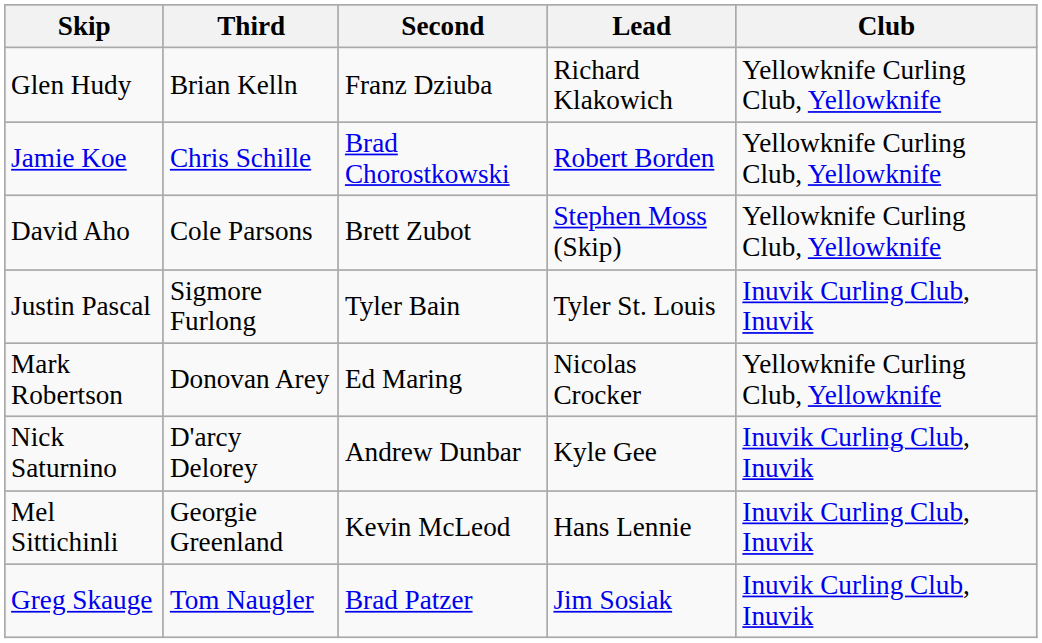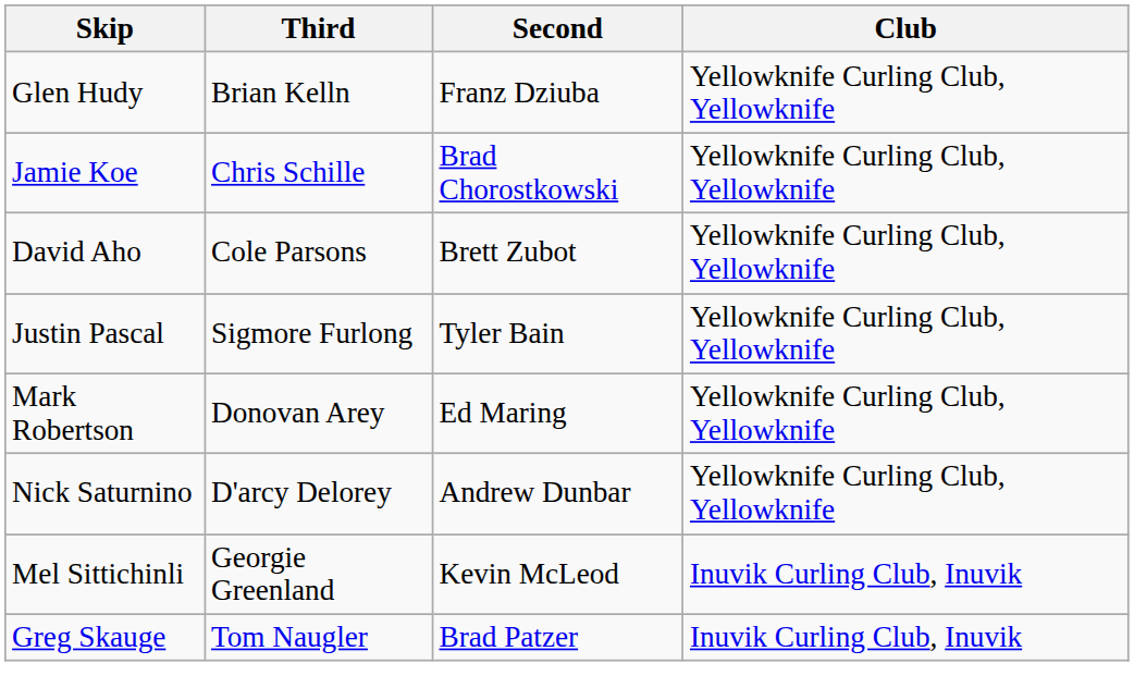 <table class="wikitable">
 <tr>
 <th>Skip</th>
 <th>Third</th>
 <th>Second</th>
-<th>Lead</th>
 <th>Club</th>
 </tr>
 <tr>
 <td>Glen Hudy</td>
 <td>Brian Kelln</td>
 <td>Franz Dziuba</td>
-<td>Richard Klakowich</td>
 <td>Yellowknife Curling Club, <a href='#'>Yellowknife</a></td>
 </tr>
 <tr>
 <td><a href='#'>Jamie Koe</a></td>
 <td><a href='#'>Chris Schille</a></td>
 <td><a href='#'>Brad Chorostkowski</a></td>
-<td><a href='#'>Robert Borden</a></td>
 <td>Yellowknife Curling Club, <a href='#'>Yellowknife</a></td>
 </tr>
 <tr>
 <td>David Aho</td>
 <td>Cole Parsons</td>
 <td>Brett Zubot</td>
-<td><a href='#'>Stephen Moss</a> (Skip)</td>
 <td>Yellowknife Curling Club, <a href='#'>Yellowknife</a></td>
 </tr>
 <tr>
 <td>Justin Pascal</td>
 <td>Sigmore Furlong</td>
 <td>Tyler Bain</td>
-<td>Tyler St. Louis</td>
-<td><a href='#'>Inuvik Curling Club</a>, <a href='#'>Inuvik</a></td>
+<td>Yellowknife Curling Club, <a href='#'>Yellowknife</a></td>
 </tr>
 <tr>
 <td>Mark Robertson</td>
 <td>Donovan Arey</td>
 <td>Ed Maring</td>
-<td>Nicolas Crocker</td>
 <td>Yellowknife Curling Club, <a href='#'>Yellowknife</a></td>
 </tr>
 <tr>
 <td>Nick Saturnino</td>
 <td>D'arcy Delorey</td>
 <td>Andrew Dunbar</td>
-<td>Kyle Gee</td>
-<td><a href='#'>Inuvik Curling Club</a>, <a href='#'>Inuvik</a></td>
+<td>Yellowknife Curling Club, <a href='#'>Yellowknife</a></td>
 </tr>
 <tr>
 <td>Mel Sittichinli</td>
 <td>Georgie Greenland</td>
 <td>Kevin McLeod</td>
-<td>Hans Lennie</td>
 <td><a href='#'>Inuvik Curling Club</a>, <a href='#'>Inuvik</a></td>
 </tr>
 <tr>
 <td><a href='#'>Greg Skauge</a></td>
 <td><a href='#'>Tom Naugler</a></td>
 <td><a href='#'>Brad Patzer</a></td>
-<td><a href='#'>Jim Sosiak</a></td>
 <td><a href='#'>Inuvik Curling Club</a>, <a href='#'>Inuvik</a></td>
 </tr>
 </table>
